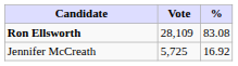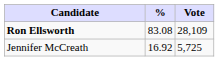 <table class="wikitable">
 <tr>
 <th style="background:#ddf; width:200px;">Candidate </th>
+<th style="background:#ddf; width:30px;">%</th>
 <th style="background:#ddf; width:50px;">Vote</th>
-<th style="background:#ddf; width:30px;">%</th>
 </tr>
 <tr>
 <td><strong>Ron Ellsworth</strong></td>
+<td>83.08</td>
 <td>28,109</td>
-<td>83.08</td>
 </tr>
 <tr>
 <td>Jennifer McCreath</td>
+<td>16.92</td>
 <td>5,725</td>
-<td>16.92</td>
 </tr>
 </table>
